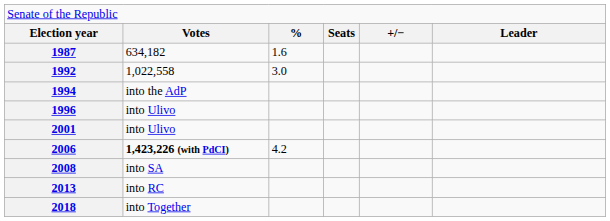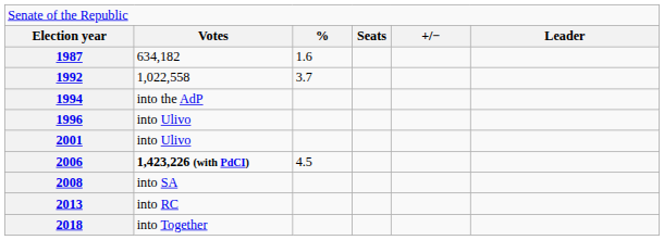 <table class=wikitable style="width:50%; border:1px #AAAAFF solid">
 <tr>
 <td colspan=6><a href='#'>Senate of the Republic</a></td>
 </tr>
 <tr>
 <th width=13%>Election year</th>
 <th width=16%>Votes</th>
 <th width=6%>%</th>
 <th width=1%>Seats</th>
 <th width=8%>+/−</th>
 <th width=19%>Leader</th>
 </tr>
 <tr>
 <th><a href='#'>1987</a></th>
 <td>634,182</td>
 <td>1.6</td>
 <td></td>
 <td></td>
 <td></td>
 </tr>
 <tr>
 <th><a href='#'>1992</a></th>
 <td>1,022,558</td>
-<td>3.0</td>
+<td>3.7</td>
 <td></td>
 <td></td>
 <td></td>
 </tr>
 <tr>
 <th><a href='#'>1994</a></th>
 <td>into the <a href='#'>AdP</a></td>
 <td></td>
 <td></td>
 <td></td>
 <td></td>
 </tr>
 <tr>
 <th><a href='#'>1996</a></th>
 <td>into <a href='#'>Ulivo</a></td>
 <td></td>
 <td></td>
 <td></td>
 <td></td>
 </tr>
 <tr>
 <th><a href='#'>2001</a></th>
 <td>into <a href='#'>Ulivo</a></td>
 <td></td>
 <td></td>
 <td></td>
 <td></td>
 </tr>
 <tr>
 <th><a href='#'>2006</a></th>
 <td><strong>1,423,226 <small>(with <a href='#'>PdCI</a>)</small></strong></td>
-<td>4.2</td>
+<td>4.5</td>
 <td></td>
 <td></td>
 <td></td>
 </tr>
 <tr>
 <th><a href='#'>2008</a></th>
 <td>into <a href='#'>SA</a></td>
 <td></td>
 <td></td>
 <td></td>
 <td></td>
 </tr>
 <tr>
 <th><a href='#'>2013</a></th>
 <td>into <a href='#'>RC</a></td>
 <td></td>
 <td></td>
 <td></td>
 <td></td>
 </tr>
 <tr>
 <th><a href='#'>2018</a></th>
 <td>into <a href='#'>Together</a></td>
 <td></td>
 <td></td>
 <td></td>
 <td></td>
 </tr>
 </table>
